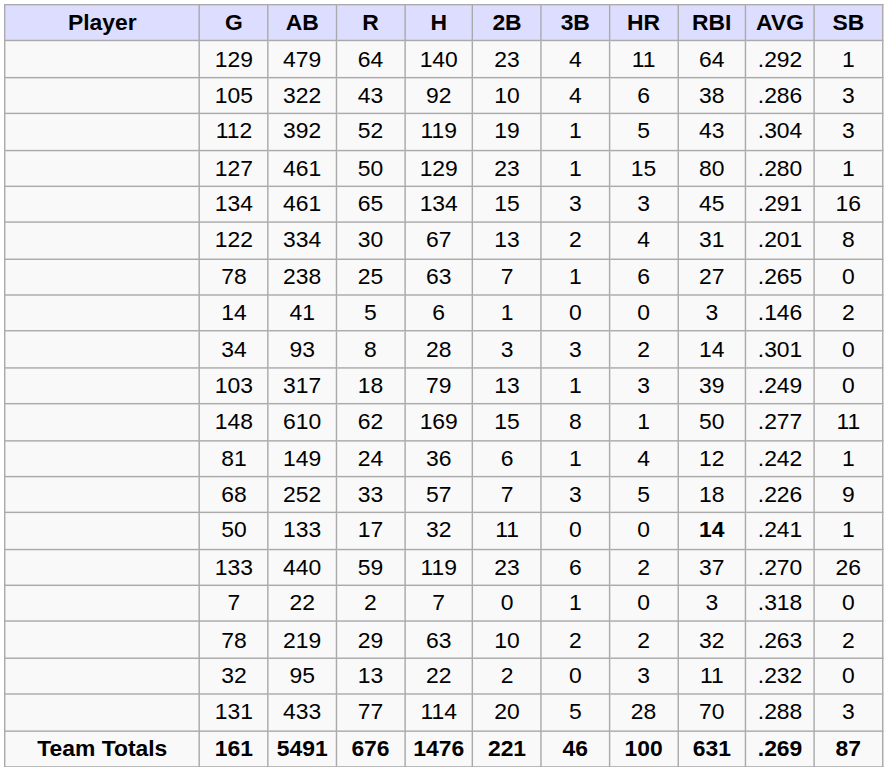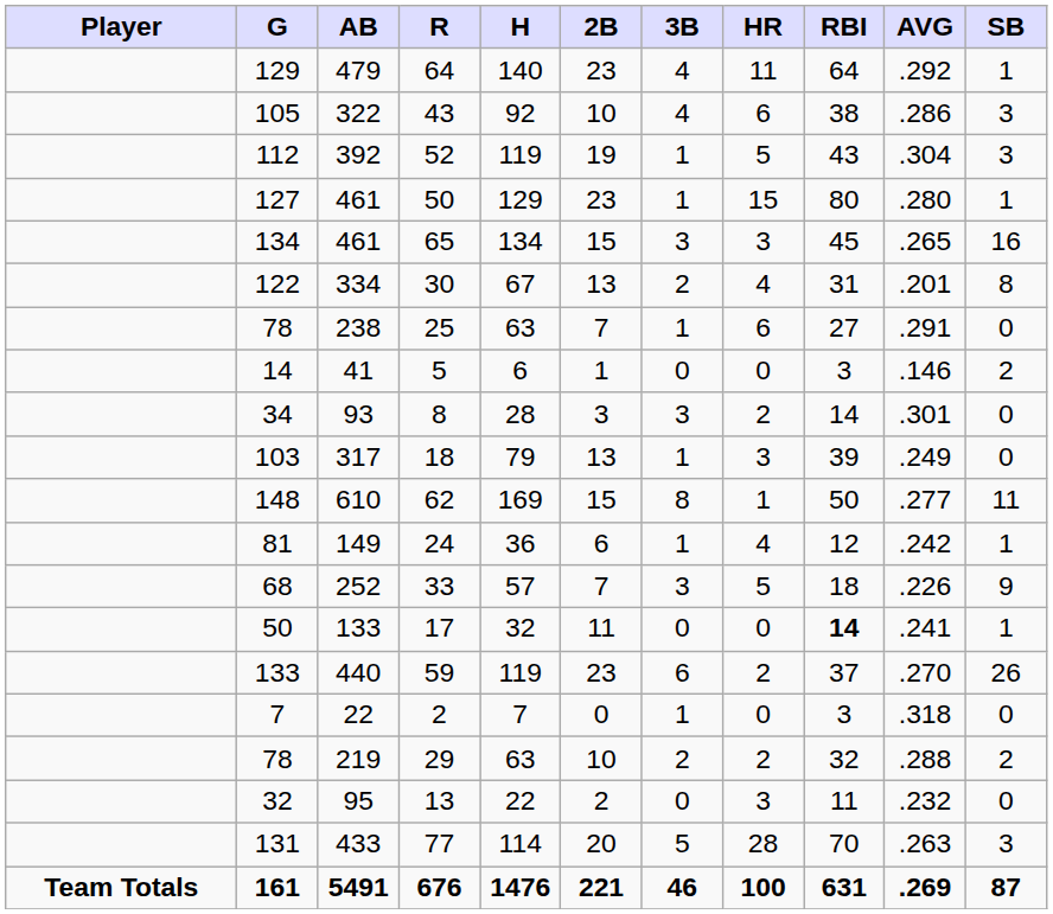 <table class="wikitable" style="text-align:center;">
 <tr>
 <th style="background:#ddf; width:20%;"><strong>Player</strong></th>
 <th style="background:#ddf; width:7%;"><strong>G</strong></th>
 <th style="background:#ddf; width:7%;"><strong>AB</strong></th>
 <th style="background:#ddf; width:7%;"><strong>R</strong></th>
 <th style="background:#ddf; width:7%;"><strong>H</strong></th>
 <th style="background:#ddf; width:7%;"><strong>2B</strong></th>
 <th style="background:#ddf; width:7%;"><strong>3B</strong></th>
 <th style="background:#ddf; width:7%;"><strong>HR</strong></th>
 <th style="background:#ddf; width:7%;"><strong>RBI</strong></th>
 <th style="background:#ddf; width:7%;"><strong>AVG</strong></th>
 <th style="background:#ddf; width:7%;"><strong>SB</strong></th>
 </tr>
 <tr>
 <td align=left></td>
 <td>129</td>
 <td>479</td>
 <td>64</td>
 <td>140</td>
 <td>23</td>
 <td>4</td>
 <td>11</td>
 <td>64</td>
 <td>.292</td>
 <td>1</td>
 </tr>
 <tr>
 <td align=left></td>
 <td>105</td>
 <td>322</td>
 <td>43</td>
 <td>92</td>
 <td>10</td>
 <td>4</td>
 <td>6</td>
 <td>38</td>
 <td>.286</td>
 <td>3</td>
 </tr>
 <tr>
 <td align=left></td>
 <td>112</td>
 <td>392</td>
 <td>52</td>
 <td>119</td>
 <td>19</td>
 <td>1</td>
 <td>5</td>
 <td>43</td>
 <td>.304</td>
 <td>3</td>
 </tr>
 <tr>
 <td align=left></td>
 <td>127</td>
 <td>461</td>
 <td>50</td>
 <td>129</td>
 <td>23</td>
 <td>1</td>
 <td>15</td>
 <td>80</td>
 <td>.280</td>
 <td>1</td>
 </tr>
 <tr>
 <td align=left></td>
 <td>134</td>
 <td>461</td>
 <td>65</td>
 <td>134</td>
 <td>15</td>
 <td>3</td>
 <td>3</td>
 <td>45</td>
-<td>.291</td>
+<td>.265</td>
 <td>16</td>
 </tr>
 <tr>
 <td align=left></td>
 <td>122</td>
 <td>334</td>
 <td>30</td>
 <td>67</td>
 <td>13</td>
 <td>2</td>
 <td>4</td>
 <td>31</td>
 <td>.201</td>
 <td>8</td>
 </tr>
 <tr>
 <td align=left></td>
 <td>78</td>
 <td>238</td>
 <td>25</td>
 <td>63</td>
 <td>7</td>
 <td>1</td>
 <td>6</td>
 <td>27</td>
-<td>.265</td>
+<td>.291</td>
 <td>0</td>
 </tr>
 <tr>
 <td align=left></td>
 <td>14</td>
 <td>41</td>
 <td>5</td>
 <td>6</td>
 <td>1</td>
 <td>0</td>
 <td>0</td>
 <td>3</td>
 <td>.146</td>
 <td>2</td>
 </tr>
 <tr>
 <td align=left></td>
 <td>34</td>
 <td>93</td>
 <td>8</td>
 <td>28</td>
 <td>3</td>
 <td>3</td>
 <td>2</td>
 <td>14</td>
 <td>.301</td>
 <td>0</td>
 </tr>
 <tr>
 <td align=left></td>
 <td>103</td>
 <td>317</td>
 <td>18</td>
 <td>79</td>
 <td>13</td>
 <td>1</td>
 <td>3</td>
 <td>39</td>
 <td>.249</td>
 <td>0</td>
 </tr>
 <tr>
 <td align=left></td>
 <td>148</td>
 <td>610</td>
 <td>62</td>
 <td>169</td>
 <td>15</td>
 <td>8</td>
 <td>1</td>
 <td>50</td>
 <td>.277</td>
 <td>11</td>
 </tr>
 <tr>
 <td align=left></td>
 <td>81</td>
 <td>149</td>
 <td>24</td>
 <td>36</td>
 <td>6</td>
 <td>1</td>
 <td>4</td>
 <td>12</td>
 <td>.242</td>
 <td>1</td>
 </tr>
 <tr>
 <td align=left></td>
 <td>68</td>
 <td>252</td>
 <td>33</td>
 <td>57</td>
 <td>7</td>
 <td>3</td>
 <td>5</td>
 <td>18</td>
 <td>.226</td>
 <td>9</td>
 </tr>
 <tr>
 <td align=left></td>
 <td>50</td>
 <td>133</td>
 <td>17</td>
 <td>32</td>
 <td>11</td>
 <td>0</td>
 <td>0</td>
 <td><strong>14</strong></td>
 <td>.241</td>
 <td>1</td>
 </tr>
 <tr>
 <td align=left></td>
 <td>133</td>
 <td>440</td>
 <td>59</td>
 <td>119</td>
 <td>23</td>
 <td>6</td>
 <td>2</td>
 <td>37</td>
 <td>.270</td>
 <td>26</td>
 </tr>
 <tr>
 <td align=left></td>
 <td>7</td>
 <td>22</td>
 <td>2</td>
 <td>7</td>
 <td>0</td>
 <td>1</td>
 <td>0</td>
 <td>3</td>
 <td>.318</td>
 <td>0</td>
 </tr>
 <tr>
 <td align=left></td>
 <td>78</td>
 <td>219</td>
 <td>29</td>
 <td>63</td>
 <td>10</td>
 <td>2</td>
 <td>2</td>
 <td>32</td>
-<td>.263</td>
+<td>.288</td>
 <td>2</td>
 </tr>
 <tr>
 <td align=left></td>
 <td>32</td>
 <td>95</td>
 <td>13</td>
 <td>22</td>
 <td>2</td>
 <td>0</td>
 <td>3</td>
 <td>11</td>
 <td>.232</td>
 <td>0</td>
 </tr>
 <tr>
 <td align=left></td>
 <td>131</td>
 <td>433</td>
 <td>77</td>
 <td>114</td>
 <td>20</td>
 <td>5</td>
 <td>28</td>
 <td>70</td>
-<td>.288</td>
+<td>.263</td>
 <td>3</td>
 </tr>
 <tr class="sortbottom">
 <td><strong>Team Totals</strong></td>
 <td><strong>161</strong></td>
 <td><strong>5491</strong></td>
 <td><strong>676</strong></td>
 <td><strong>1476</strong></td>
 <td><strong>221</strong></td>
 <td><strong>46</strong></td>
 <td><strong>100</strong></td>
 <td><strong>631</strong></td>
 <td><strong>.269</strong></td>
 <td><strong>87</strong></td>
 </tr>
 </table>
